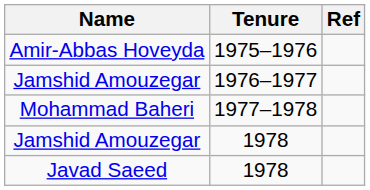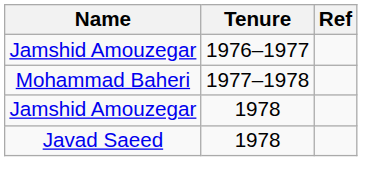 <table class="wikitable" style="text-align:center; font-size:100%; line-height:16px;">
 <tr>
 <th>Name</th>
 <th>Tenure</th>
 <th>Ref</th>
-</tr>
-<tr>
-<td><a href='#'>Amir-Abbas Hoveyda</a></td>
-<td>1975–1976</td>
-<td></td>
 </tr>
 <tr>
 <td><a href='#'>Jamshid Amouzegar</a></td>
 <td>1976–1977</td>
 <td></td>
 </tr>
 <tr>
 <td><a href='#'>Mohammad Baheri</a></td>
 <td>1977–1978</td>
 <td></td>
 </tr>
 <tr>
 <td><a href='#'>Jamshid Amouzegar</a></td>
 <td>1978</td>
 <td></td>
 </tr>
 <tr>
 <td><a href='#'>Javad Saeed</a></td>
 <td>1978</td>
 <td></td>
 </tr>
 </table>
